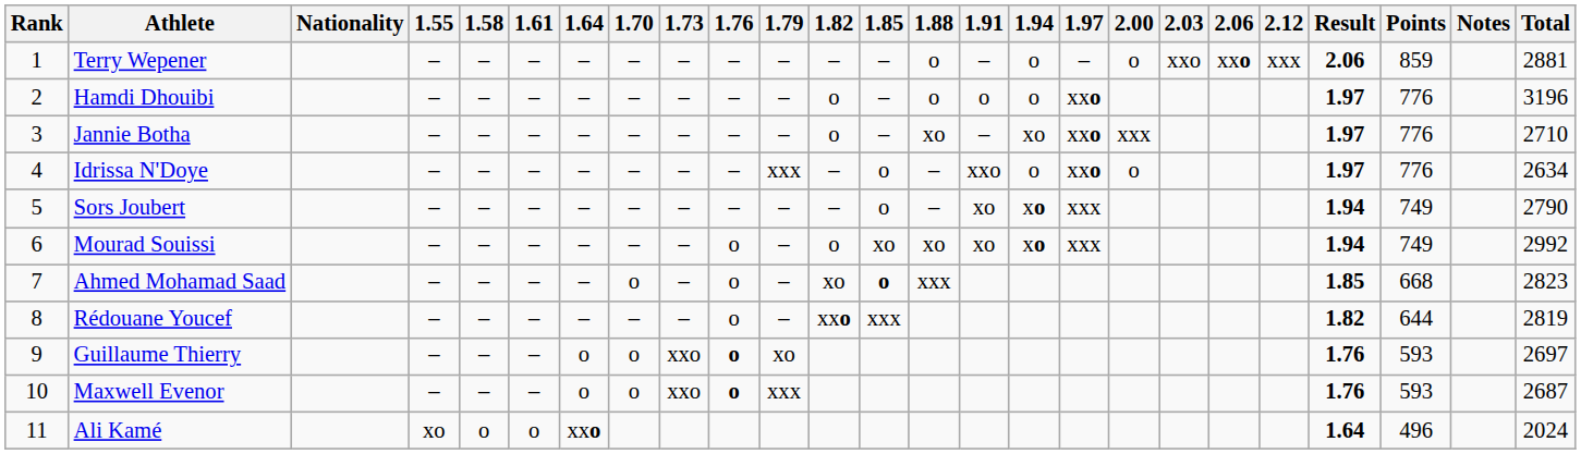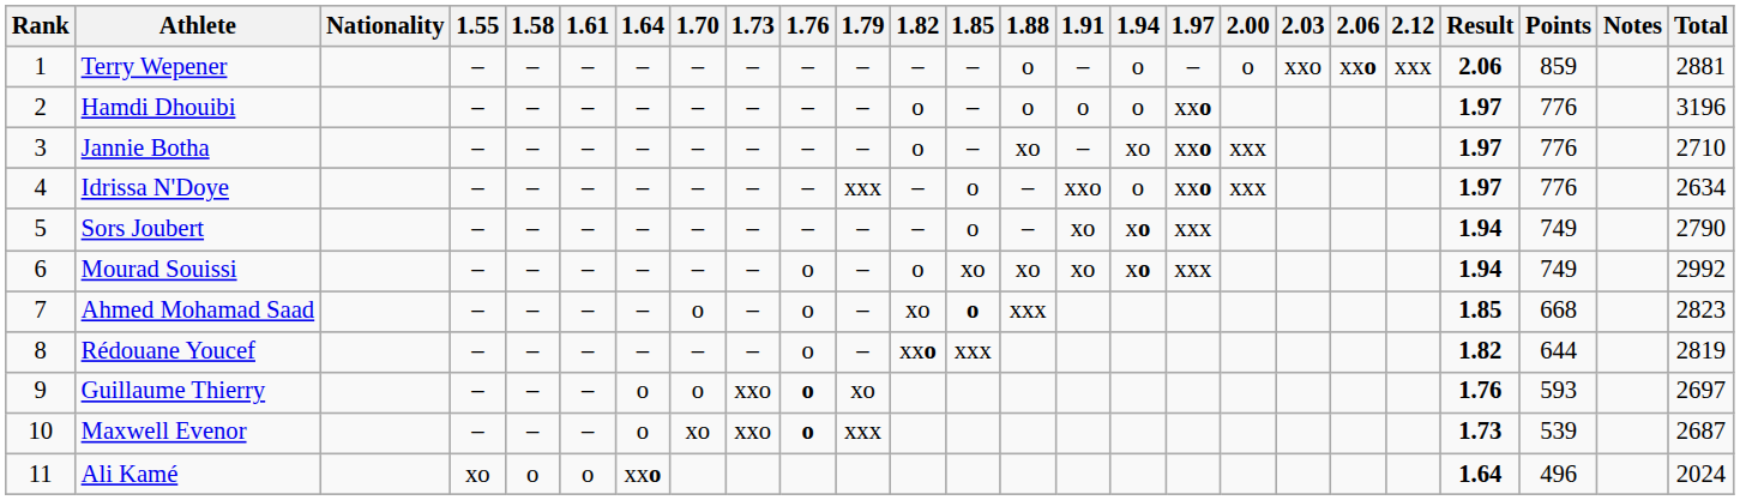 <table class="wikitable sortable" style="text-align:center;font-size:80%">
 <tr>
 <th>Rank</th>
 <th>Athlete</th>
 <th>Nationality</th>
 <th>1.55</th>
 <th>1.58</th>
 <th>1.61</th>
 <th>1.64</th>
 <th>1.70</th>
 <th>1.73</th>
 <th>1.76</th>
 <th>1.79</th>
 <th>1.82</th>
 <th>1.85</th>
 <th>1.88</th>
 <th>1.91</th>
 <th>1.94</th>
 <th>1.97</th>
 <th>2.00</th>
 <th>2.03</th>
 <th>2.06</th>
 <th>2.12</th>
 <th>Result</th>
 <th>Points</th>
 <th>Notes</th>
 <th>Total</th>
 </tr>
 <tr>
 <td>1</td>
 <td align=left><a href='#'>Terry Wepener</a></td>
 <td align=left></td>
 <td>–</td>
 <td>–</td>
 <td>–</td>
 <td>–</td>
 <td>–</td>
 <td>–</td>
 <td>–</td>
 <td>–</td>
 <td>–</td>
 <td>–</td>
 <td>o</td>
 <td>–</td>
 <td>o</td>
 <td>–</td>
 <td>o</td>
 <td>xxo</td>
 <td>xx<strong>o</strong></td>
 <td>xxx</td>
 <td><strong>2.06</strong></td>
 <td>859</td>
 <td></td>
 <td>2881</td>
 </tr>
 <tr>
 <td>2</td>
 <td align=left><a href='#'>Hamdi Dhouibi</a></td>
 <td align=left></td>
 <td>–</td>
 <td>–</td>
 <td>–</td>
 <td>–</td>
 <td>–</td>
 <td>–</td>
 <td>–</td>
 <td>–</td>
 <td>o</td>
 <td>–</td>
 <td>o</td>
 <td>o</td>
 <td>o</td>
 <td>xx<strong>o</strong></td>
 <td></td>
 <td></td>
 <td></td>
 <td></td>
 <td><strong>1.97</strong></td>
 <td>776</td>
 <td></td>
 <td>3196</td>
 </tr>
 <tr>
 <td>3</td>
 <td align=left><a href='#'>Jannie Botha</a></td>
 <td align=left></td>
 <td>–</td>
 <td>–</td>
 <td>–</td>
 <td>–</td>
 <td>–</td>
 <td>–</td>
 <td>–</td>
 <td>–</td>
 <td>o</td>
 <td>–</td>
 <td>xo</td>
 <td>–</td>
 <td>xo</td>
 <td>xx<strong>o</strong></td>
 <td>xxx</td>
 <td></td>
 <td></td>
 <td></td>
 <td><strong>1.97</strong></td>
 <td>776</td>
 <td></td>
 <td>2710</td>
 </tr>
 <tr>
 <td>4</td>
 <td align=left><a href='#'>Idrissa N'Doye</a></td>
 <td align=left></td>
 <td>–</td>
 <td>–</td>
 <td>–</td>
 <td>–</td>
 <td>–</td>
 <td>–</td>
 <td>–</td>
 <td>xxx</td>
 <td>–</td>
 <td>o</td>
 <td>–</td>
 <td>xxo</td>
 <td>o</td>
 <td>xx<strong>o</strong></td>
-<td>o</td>
+<td>xxx</td>
 <td></td>
 <td></td>
 <td></td>
 <td><strong>1.97</strong></td>
 <td>776</td>
 <td></td>
 <td>2634</td>
 </tr>
 <tr>
 <td>5</td>
 <td align=left><a href='#'>Sors Joubert</a></td>
 <td align=left></td>
 <td>–</td>
 <td>–</td>
 <td>–</td>
 <td>–</td>
 <td>–</td>
 <td>–</td>
 <td>–</td>
 <td>–</td>
 <td>–</td>
 <td>o</td>
 <td>–</td>
 <td>xo</td>
 <td>x<strong>o</strong></td>
 <td>xxx</td>
 <td></td>
 <td></td>
 <td></td>
 <td></td>
 <td><strong>1.94</strong></td>
 <td>749</td>
 <td></td>
 <td>2790</td>
 </tr>
 <tr>
 <td>6</td>
 <td align=left><a href='#'>Mourad Souissi</a></td>
 <td align=left></td>
 <td>–</td>
 <td>–</td>
 <td>–</td>
 <td>–</td>
 <td>–</td>
 <td>–</td>
 <td>o</td>
 <td>–</td>
 <td>o</td>
 <td>xo</td>
 <td>xo</td>
 <td>xo</td>
 <td>x<strong>o</strong></td>
 <td>xxx</td>
 <td></td>
 <td></td>
 <td></td>
 <td></td>
 <td><strong>1.94</strong></td>
 <td>749</td>
 <td></td>
 <td>2992</td>
 </tr>
 <tr>
 <td>7</td>
 <td align=left><a href='#'>Ahmed Mohamad Saad</a></td>
 <td align=left></td>
 <td>–</td>
 <td>–</td>
 <td>–</td>
 <td>–</td>
 <td>o</td>
 <td>–</td>
 <td>o</td>
 <td>–</td>
 <td>xo</td>
 <td><strong>o</strong></td>
 <td>xxx</td>
 <td></td>
 <td></td>
 <td></td>
 <td></td>
 <td></td>
 <td></td>
 <td></td>
 <td><strong>1.85</strong></td>
 <td>668</td>
 <td></td>
 <td>2823</td>
 </tr>
 <tr>
 <td>8</td>
 <td align=left><a href='#'>Rédouane Youcef</a></td>
 <td align=left></td>
 <td>–</td>
 <td>–</td>
 <td>–</td>
 <td>–</td>
 <td>–</td>
 <td>–</td>
 <td>o</td>
 <td>–</td>
 <td>xx<strong>o</strong></td>
 <td>xxx</td>
 <td></td>
 <td></td>
 <td></td>
 <td></td>
 <td></td>
 <td></td>
 <td></td>
 <td></td>
 <td><strong>1.82</strong></td>
 <td>644</td>
 <td></td>
 <td>2819</td>
 </tr>
 <tr>
 <td>9</td>
 <td align=left><a href='#'>Guillaume Thierry</a></td>
 <td align=left></td>
 <td>–</td>
 <td>–</td>
 <td>–</td>
 <td>o</td>
 <td>o</td>
 <td>xxo</td>
 <td><strong>o</strong></td>
 <td>xo</td>
 <td></td>
 <td></td>
 <td></td>
 <td></td>
 <td></td>
 <td></td>
 <td></td>
 <td></td>
 <td></td>
 <td></td>
 <td><strong>1.76</strong></td>
 <td>593</td>
 <td></td>
 <td>2697</td>
 </tr>
 <tr>
 <td>10</td>
 <td align=left><a href='#'>Maxwell Evenor</a></td>
 <td align=left></td>
 <td>–</td>
 <td>–</td>
 <td>–</td>
 <td>o</td>
-<td>o</td>
+<td>xo</td>
 <td>xxo</td>
 <td><strong>o</strong></td>
 <td>xxx</td>
 <td></td>
 <td></td>
 <td></td>
 <td></td>
 <td></td>
 <td></td>
 <td></td>
 <td></td>
 <td></td>
 <td></td>
-<td><strong>1.76</strong></td>
-<td>593</td>
+<td><strong>1.73</strong></td>
+<td>539</td>
 <td></td>
 <td>2687</td>
 </tr>
 <tr>
 <td>11</td>
 <td align=left><a href='#'>Ali Kamé</a></td>
 <td align=left></td>
 <td>xo</td>
 <td>o</td>
 <td>o</td>
 <td>xx<strong>o</strong></td>
 <td></td>
 <td></td>
 <td></td>
 <td></td>
 <td></td>
 <td></td>
 <td></td>
 <td></td>
 <td></td>
 <td></td>
 <td></td>
 <td></td>
 <td></td>
 <td></td>
 <td><strong>1.64</strong></td>
 <td>496</td>
 <td></td>
 <td>2024</td>
 </tr>
 </table>
